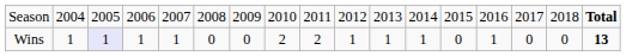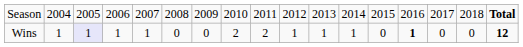 <table class="wikitable sortable">
 <tr>
 <td>Season</td>
 <td>2004</td>
 <td>2005</td>
 <td>2006</td>
 <td>2007</td>
 <td>2008</td>
 <td>2009</td>
 <td>2010</td>
 <td>2011</td>
 <td>2012</td>
 <td>2013</td>
 <td>2014</td>
 <td>2015</td>
 <td>2016</td>
 <td>2017</td>
 <td>2018</td>
 <td><strong>Total</strong></td>
 </tr>
 <tr align=center>
 <td>Wins</td>
 <td>1</td>
 <td style="background: lavender;">1</td>
 <td>1</td>
 <td>1</td>
 <td>0</td>
 <td>0</td>
 <td>2</td>
 <td>2</td>
 <td>1</td>
 <td>1</td>
 <td>1</td>
 <td>0</td>
-<td>1</td>
+<td><strong>1</strong></td>
 <td>0</td>
 <td>0</td>
-<td><strong>13</strong></td>
+<td><strong>12</strong></td>
 </tr>
 </table>
